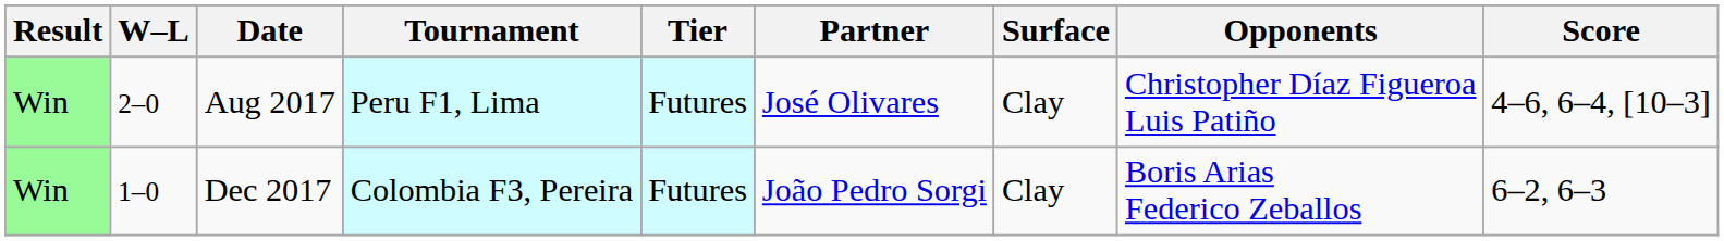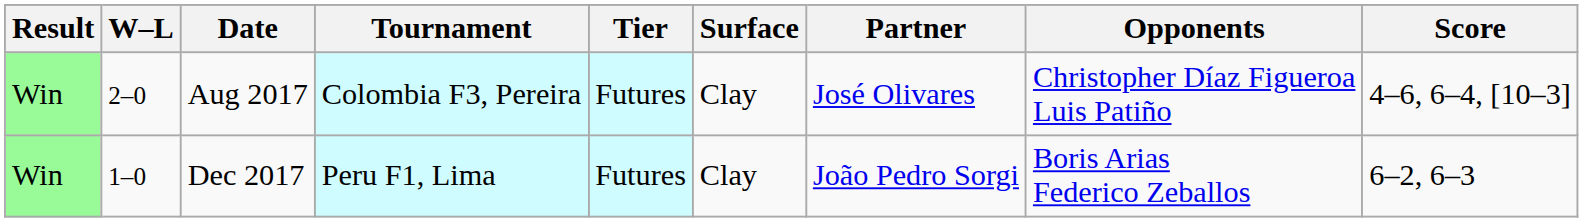 <table class="sortable wikitable">
 <tr>
 <th>Result</th>
 <th class="unsortable">W–L</th>
 <th>Date</th>
 <th>Tournament</th>
 <th>Tier</th>
+<th>Surface</th>
 <th>Partner</th>
-<th>Surface</th>
 <th>Opponents</th>
 <th class="unsortable">Score</th>
 </tr>
 <tr>
 <td bgcolor=98FB98>Win</td>
 <td><small>2–0</small></td>
 <td>Aug 2017</td>
-<td bgcolor=cffcff>Peru F1, Lima</td>
+<td bgcolor=cffcff>Colombia F3, Pereira</td>
 <td bgcolor=cffcff>Futures</td>
+<td>Clay</td>
 <td> <a href='#'>José Olivares</a></td>
-<td>Clay</td>
 <td> <a href='#'>Christopher Díaz Figueroa</a> <br>  <a href='#'>Luis Patiño</a></td>
 <td>4–6, 6–4, [10–3]</td>
 </tr>
 <tr>
 <td bgcolor=98FB98>Win</td>
 <td><small>1–0</small></td>
 <td>Dec 2017</td>
-<td bgcolor=cffcff>Colombia F3, Pereira</td>
+<td bgcolor=cffcff>Peru F1, Lima</td>
 <td bgcolor=cffcff>Futures</td>
+<td>Clay</td>
 <td> <a href='#'>João Pedro Sorgi</a></td>
-<td>Clay</td>
 <td> <a href='#'>Boris Arias</a><br> <a href='#'>Federico Zeballos</a></td>
 <td>6–2, 6–3</td>
 </tr>
 </table>
